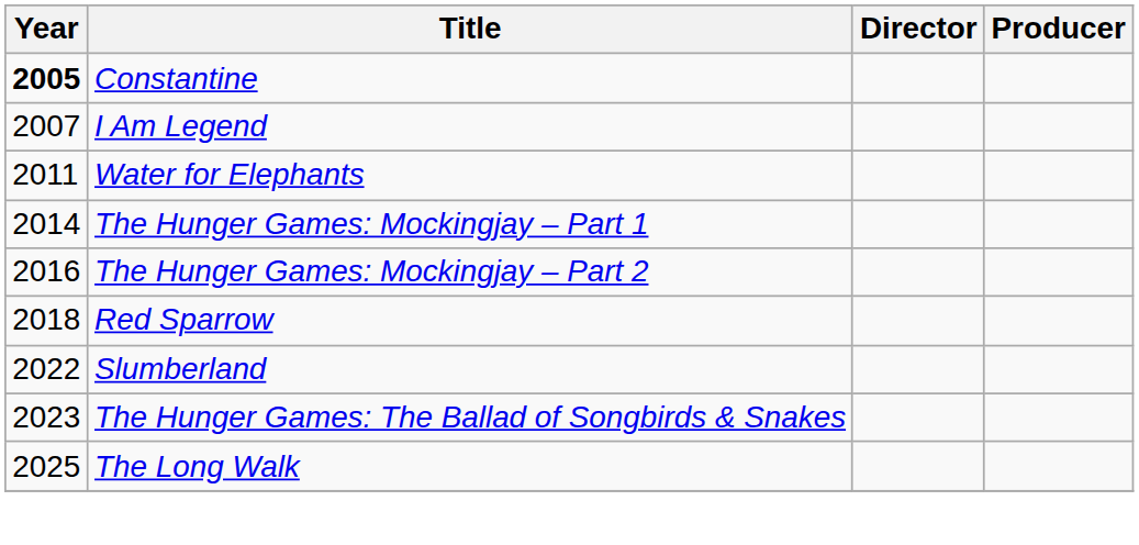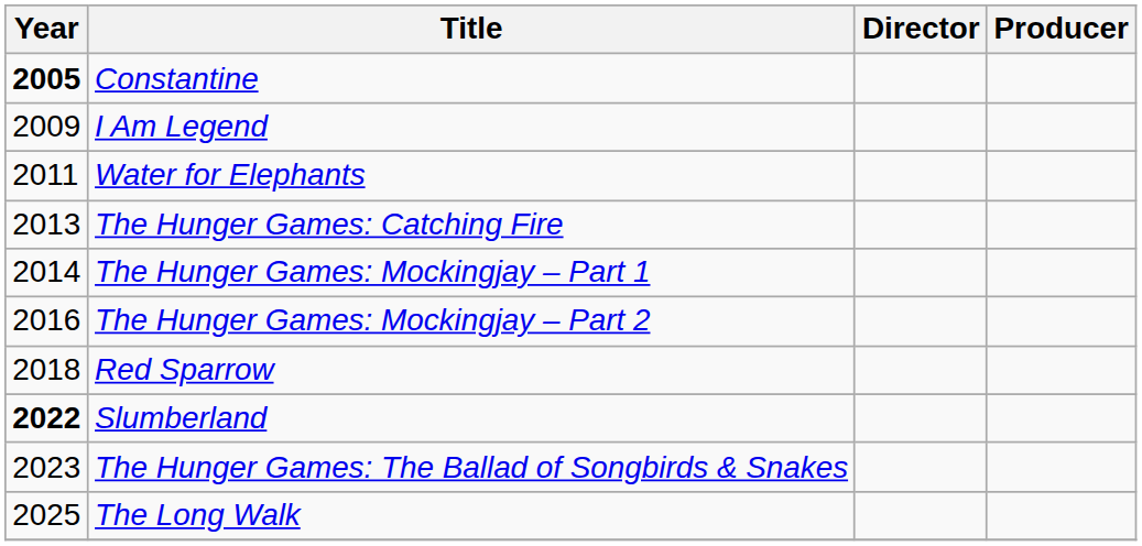 <table class="wikitable plainrowheaders" border="1">
 <tr>
 <th>Year</th>
 <th>Title</th>
 <th>Director</th>
 <th>Producer</th>
 </tr>
 <tr>
 <td><strong>2005</strong></td>
 <td><em><a href='#'>Constantine</a></em></td>
 <td></td>
 <td></td>
 </tr>
 <tr>
-<td>2007</td>
+<td>2009</td>
 <td><em><a href='#'>I Am Legend</a></em></td>
 <td></td>
 <td></td>
 </tr>
 <tr>
 <td>2011</td>
 <td><em><a href='#'>Water for Elephants</a></em></td>
+<td></td>
+<td></td>
+</tr>
+<tr>
+<td>2013</td>
+<td><em><a href='#'>The Hunger Games: Catching Fire</a></em></td>
 <td></td>
 <td></td>
 </tr>
 <tr>
 <td>2014</td>
 <td><em><a href='#'>The Hunger Games: Mockingjay – Part 1</a></em></td>
 <td></td>
 <td></td>
 </tr>
 <tr>
 <td>2016</td>
 <td><em><a href='#'>The Hunger Games: Mockingjay – Part 2</a></em></td>
 <td></td>
 <td></td>
 </tr>
 <tr>
 <td>2018</td>
 <td><em><a href='#'>Red Sparrow</a></em></td>
 <td></td>
 <td></td>
 </tr>
 <tr>
-<td>2022</td>
+<td><strong>2022</strong></td>
 <td><em><a href='#'>Slumberland</a></em></td>
 <td></td>
 <td></td>
 </tr>
 <tr>
 <td>2023</td>
 <td><em><a href='#'>The Hunger Games: The Ballad of Songbirds & Snakes</a></em></td>
 <td></td>
 <td></td>
 </tr>
 <tr>
 <td>2025</td>
 <td><em><a href='#'>The Long Walk</a></em></td>
 <td></td>
 <td></td>
 </tr>
 <tr>
 </tr>
 </table>
